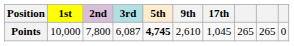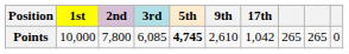 <table class="wikitable" style="font-size:85%; text-align:center">
 <tr>
 <th>Position</th>
 <th style="background:yellow;"> 1st </th>
 <th style="background:thistle;"> 2nd </th>
 <th style="background:#b0e0e6;"> 3rd </th>
 <th style="background:#ffebcd;"> 5th </th>
 <th> 9th </th>
 <th> 17th </th>
 <th>  </th>
 <th>  </th>
 <th>  </th>
 </tr>
 <tr>
 <th>Points</th>
 <td>10,000</td>
 <td>7,800</td>
-<td>6,087</td>
+<td>6,085</td>
 <td><strong>4,745</strong></td>
 <td>2,610</td>
-<td>1,045</td>
+<td>1,042</td>
 <td>265</td>
 <td>265</td>
 <td>0</td>
 </tr>
 </table>
